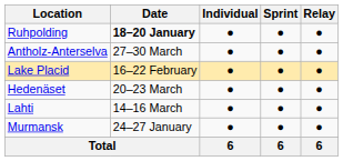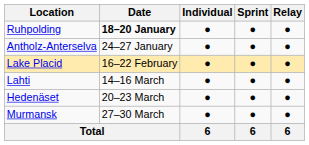 <table class="wikitable" border="1">
 <tr>
 <th>Location</th>
 <th>Date</th>
 <th>Individual</th>
 <th>Sprint</th>
 <th>Relay</th>
 </tr>
 <tr align=center>
 <td align=left> <a href='#'>Ruhpolding</a></td>
 <td align=left><strong>18–20 January</strong></td>
 <td>●</td>
 <td>●</td>
 <td>●</td>
 </tr>
 <tr align=center>
 <td align=left> <a href='#'>Antholz-Anterselva</a></td>
-<td align=left>27–30 March</td>
+<td align=left>24–27 January</td>
 <td>●</td>
 <td>●</td>
 <td>●</td>
 </tr>
 <tr align=center style="background:#FFEBAD">
 <td align=left> <a href='#'>Lake Placid</a></td>
 <td align=left>16–22 February</td>
 <td>●</td>
 <td>●</td>
 <td>●</td>
 </tr>
 <tr align=center>
+<td align=left> <a href='#'>Lahti</a></td>
+<td align=left>14–16 March</td>
+<td>●</td>
+<td>●</td>
+<td>●</td>
+</tr>
+<tr align=center>
 <td align=left> <a href='#'>Hedenäset</a></td>
 <td align=left>20–23 March</td>
 <td>●</td>
 <td>●</td>
 <td>●</td>
 </tr>
 <tr align=center>
-<td align=left> <a href='#'>Lahti</a></td>
-<td align=left>14–16 March</td>
-<td>●</td>
-<td>●</td>
-<td>●</td>
-</tr>
-<tr align=center>
 <td align=left> <a href='#'>Murmansk</a></td>
-<td align=left>24–27 January</td>
+<td align=left>27–30 March</td>
 <td>●</td>
 <td>●</td>
 <td>●</td>
 </tr>
 <tr align=center>
 <th colspan="2">Total</th>
 <th>6</th>
 <th>6</th>
 <th>6</th>
 </tr>
 </table>
